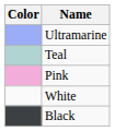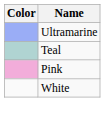 <table class="wikitable">
 <tr>
 <th>Color</th>
 <th>Name</th>
 </tr>
 <tr>
 <td class="mw-no-invert" style="background-color: #9AADF6;"></td>
 <td>Ultramarine</td>
 </tr>
 <tr>
 <td class="mw-no-invert" style="background-color: #B0D4D2;"></td>
 <td>Teal</td>
 </tr>
 <tr>
 <td class="mw-no-invert" style="background-color: #F2ADDA;"></td>
 <td>Pink</td>
 </tr>
 <tr>
 <td class="mw-no-invert" style="background-color: #FAFAFA;"></td>
 <td>White</td>
 </tr>
-<tr>
-<td class="mw-no-invert" style="background-color: #3C4042;"></td>
-<td>Black</td>
-</tr>
 </table>
